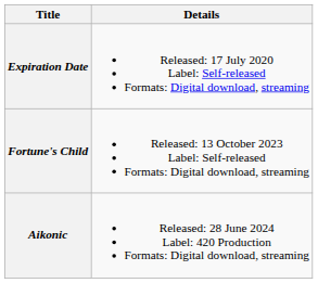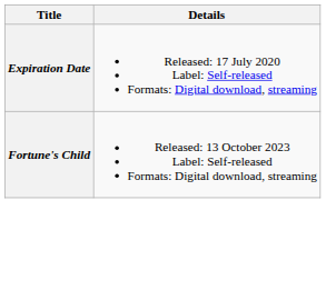 <table class="wikitable plainrowheaders" style="text-align:center;">
 <tr>
 <th scope="col">Title</th>
 <th scope="col">Details</th>
 </tr>
 <tr>
 <th scope="row"><em>Expiration Date</em></th>
 <td><br><ul><li>Released: 17 July 2020</li><li>Label: <a href='#'>Self-released</a></li><li>Formats: <a href='#'>Digital download</a>, <a href='#'>streaming</a></li></ul></td>
 </tr>
 <tr>
 <th scope="row"><em>Fortune's Child</em></th>
 <td><br><ul><li>Released: 13 October 2023</li><li>Label: Self-released</li><li>Formats: Digital download, streaming</li></ul></td>
 </tr>
-<tr>
-<th scope="row"><em>Aikonic</em></th>
-<td><br><ul><li>Released: 28 June 2024</li><li>Label: 420 Production</li><li>Formats: Digital download, streaming</li></ul></td>
-</tr>
 </table>
